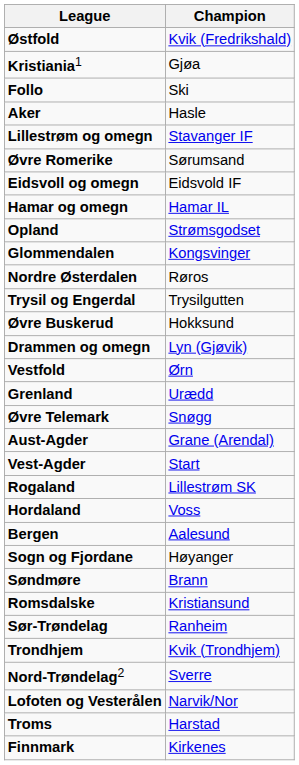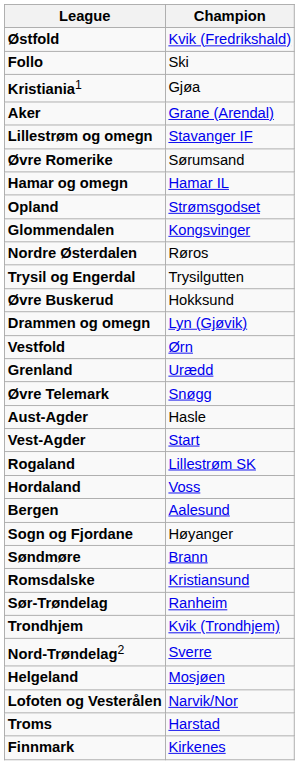 <table class="wikitable">
 <tr>
 <th>League</th>
 <th>Champion</th>
 </tr>
 <tr>
 <td><strong>Østfold</strong></td>
 <td><a href='#'>Kvik (Fredrikshald)</a></td>
 </tr>
 <tr>
+<td><strong>Follo</strong></td>
+<td>Ski</td>
+</tr>
+<tr>
 <td><strong>Kristiania</strong><sup>1</sup></td>
 <td>Gjøa</td>
 </tr>
 <tr>
-<td><strong>Follo</strong></td>
-<td>Ski</td>
-</tr>
-<tr>
 <td><strong>Aker</strong></td>
-<td>Hasle</td>
+<td><a href='#'>Grane (Arendal)</a></td>
 </tr>
 <tr>
 <td><strong>Lillestrøm og omegn</strong></td>
 <td><a href='#'>Stavanger IF</a></td>
 </tr>
 <tr>
 <td><strong>Øvre Romerike</strong></td>
 <td>Sørumsand</td>
-</tr>
-<tr>
-<td><strong>Eidsvoll og omegn</strong></td>
-<td>Eidsvold IF</td>
 </tr>
 <tr>
 <td><strong>Hamar og omegn</strong></td>
 <td><a href='#'>Hamar IL</a></td>
 </tr>
 <tr>
 <td><strong>Opland</strong></td>
 <td><a href='#'>Strømsgodset</a></td>
 </tr>
 <tr>
 <td><strong>Glommendalen</strong></td>
 <td><a href='#'>Kongsvinger</a></td>
 </tr>
 <tr>
 <td><strong>Nordre Østerdalen</strong></td>
 <td>Røros</td>
 </tr>
 <tr>
 <td><strong>Trysil og Engerdal</strong></td>
 <td>Trysilgutten</td>
 </tr>
 <tr>
 <td><strong>Øvre Buskerud</strong></td>
 <td>Hokksund</td>
 </tr>
 <tr>
 <td><strong>Drammen og omegn</strong></td>
 <td><a href='#'>Lyn (Gjøvik)</a></td>
 </tr>
 <tr>
 <td><strong>Vestfold</strong></td>
 <td><a href='#'>Ørn</a></td>
 </tr>
 <tr>
 <td><strong>Grenland</strong></td>
 <td><a href='#'>Urædd</a></td>
 </tr>
 <tr>
 <td><strong>Øvre Telemark</strong></td>
 <td><a href='#'>Snøgg</a></td>
 </tr>
 <tr>
 <td><strong>Aust-Agder</strong></td>
-<td><a href='#'>Grane (Arendal)</a></td>
+<td>Hasle</td>
 </tr>
 <tr>
 <td><strong>Vest-Agder</strong></td>
 <td><a href='#'>Start</a></td>
 </tr>
 <tr>
 <td><strong>Rogaland</strong></td>
 <td><a href='#'>Lillestrøm SK</a></td>
 </tr>
 <tr>
 <td><strong>Hordaland</strong></td>
 <td><a href='#'>Voss</a></td>
 </tr>
 <tr>
 <td><strong>Bergen</strong></td>
 <td><a href='#'>Aalesund</a></td>
 </tr>
 <tr>
 <td><strong>Sogn og Fjordane</strong></td>
 <td>Høyanger</td>
 </tr>
 <tr>
 <td><strong>Søndmøre</strong></td>
 <td><a href='#'>Brann</a></td>
 </tr>
 <tr>
 <td><strong>Romsdalske</strong></td>
 <td><a href='#'>Kristiansund</a></td>
 </tr>
 <tr>
 <td><strong>Sør-Trøndelag</strong></td>
 <td><a href='#'>Ranheim</a></td>
 </tr>
 <tr>
 <td><strong>Trondhjem</strong></td>
 <td><a href='#'>Kvik (Trondhjem)</a></td>
 </tr>
 <tr>
 <td><strong>Nord-Trøndelag</strong><sup>2</sup></td>
 <td><a href='#'>Sverre</a></td>
 </tr>
 <tr>
+<td><strong>Helgeland</strong></td>
+<td><a href='#'>Mosjøen</a></td>
+</tr>
+<tr>
 <td><strong>Lofoten og Vesterålen</strong></td>
 <td><a href='#'>Narvik/Nor</a></td>
 </tr>
 <tr>
 <td><strong>Troms</strong></td>
 <td><a href='#'>Harstad</a></td>
 </tr>
 <tr>
 <td><strong>Finnmark</strong></td>
 <td><a href='#'>Kirkenes</a></td>
 </tr>
 </table>
